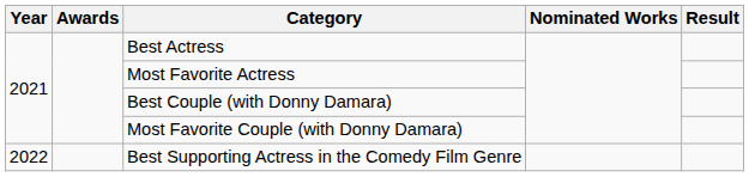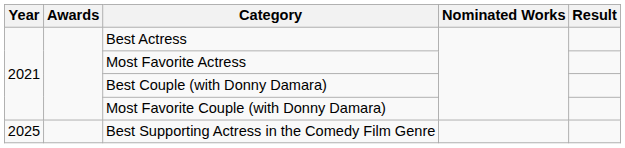 <table class="wikitable sortable">
 <tr>
 <th>Year</th>
 <th>Awards</th>
 <th>Category</th>
 <th>Nominated Works</th>
 <th>Result</th>
 </tr>
 <tr>
 <td rowspan="4">2021</td>
 <td rowspan="4"></td>
 <td>Best Actress</td>
 <td rowspan="4"></td>
 <td></td>
 </tr>
 <tr>
 <td>Most Favorite Actress</td>
 <td></td>
 </tr>
 <tr>
 <td>Best Couple (with Donny Damara)</td>
 <td></td>
 </tr>
 <tr>
 <td>Most Favorite Couple (with Donny Damara)</td>
 <td></td>
 </tr>
 <tr>
-<td>2022</td>
+<td>2025</td>
 <td></td>
 <td>Best Supporting Actress in the Comedy Film Genre</td>
 <td></td>
 <td></td>
 </tr>
 </table>
